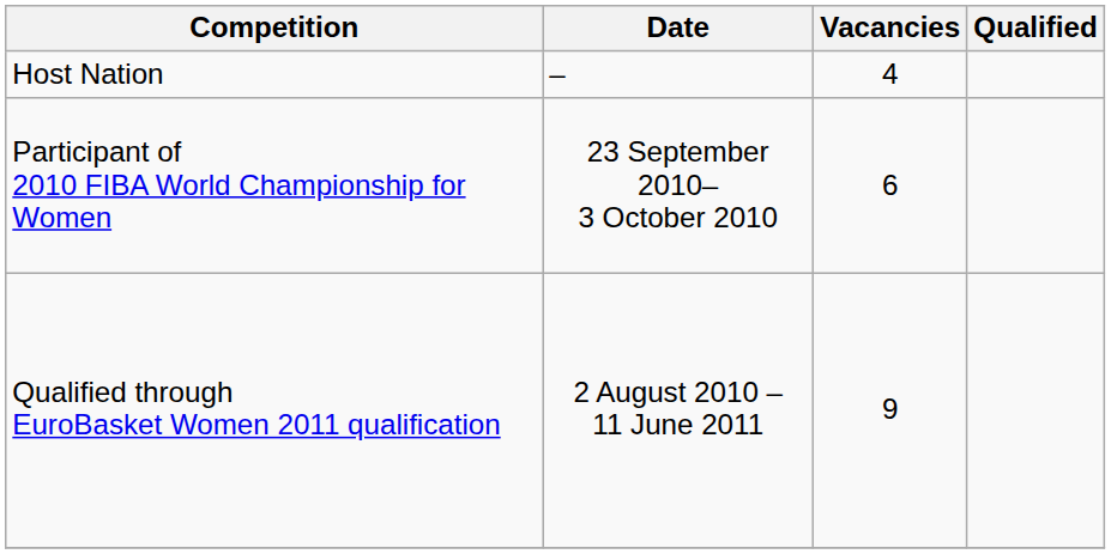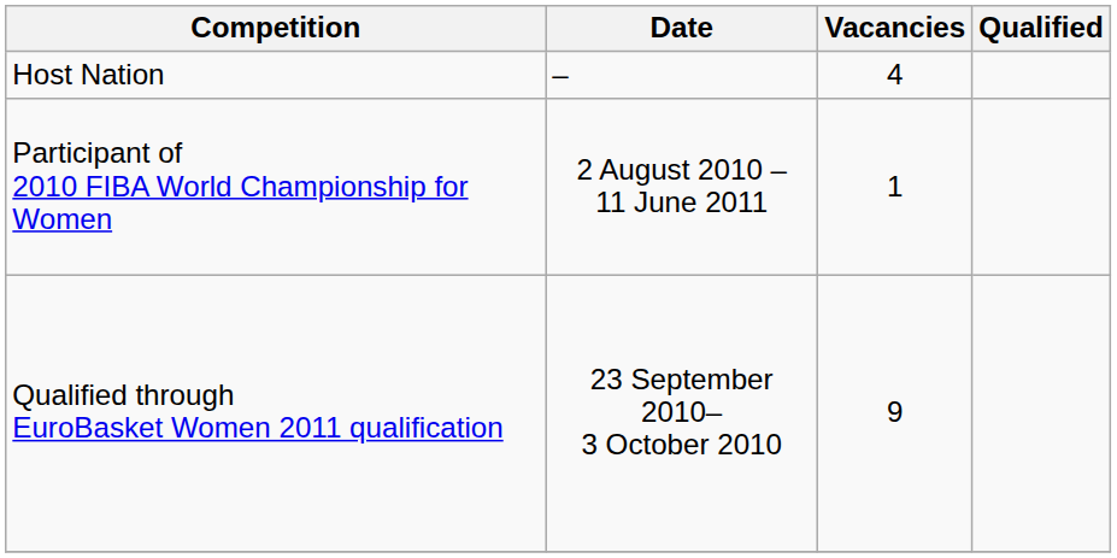 <table class="wikitable">
 <tr>
 <th>Competition</th>
 <th>Date</th>
 <th>Vacancies</th>
 <th>Qualified</th>
 </tr>
 <tr>
 <td>Host Nation</td>
 <td>–</td>
 <td align="center">4</td>
 <td></td>
 </tr>
 <tr>
 <td>Participant of<br><a href='#'>2010 FIBA World Championship for Women</a></td>
-<td align="center">23 September 2010–<br>3 October 2010</td>
-<td align="center">6</td>
+<td align="center">2 August 2010 –<br>11 June 2011</td>
+<td align="center">1</td>
 <td> <br>  <br>  <br>  <br>  <br> </td>
 </tr>
 <tr>
 <td>Qualified through<br><a href='#'>EuroBasket Women 2011 qualification</a></td>
-<td align="center">2 August 2010 –<br>11 June 2011</td>
+<td align="center">23 September 2010–<br>3 October 2010</td>
 <td align="center">9</td>
 <td> <br>  <br>  <br>  <br>  <br>  <br>  <br>  <br> </td>
 </tr>
 <tr>
 </tr>
 </table>
